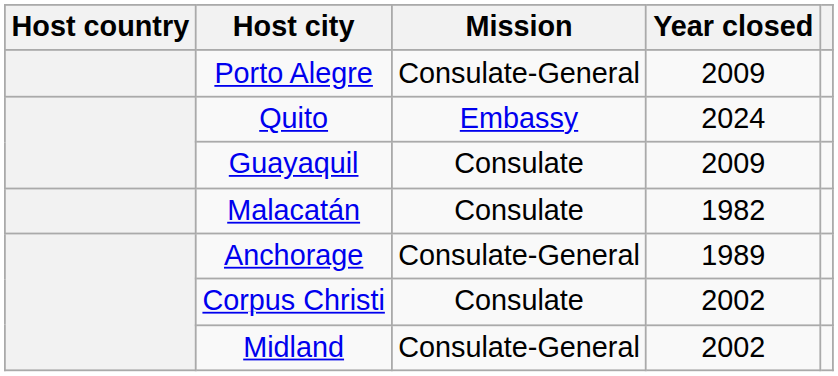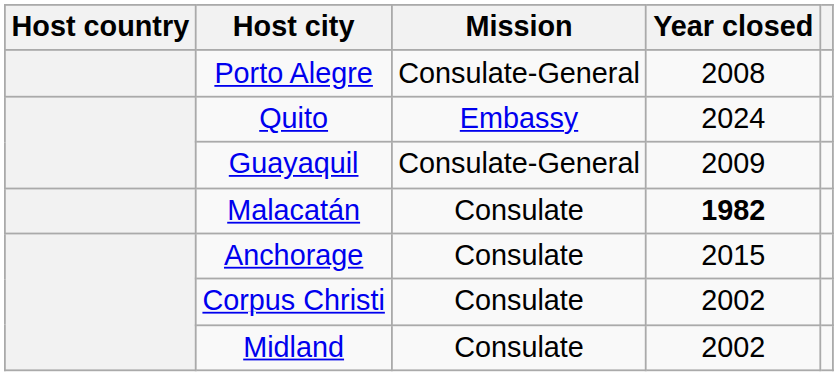 <table class="wikitable plainrowheaders" style="text-align:center;">
 <tr>
 <th scope="col">Host country</th>
 <th scope="col">Host city</th>
 <th scope="col">Mission</th>
 <th scope="col">Year closed</th>
 <th scope="col"></th>
 </tr>
 <tr>
 <th scope="row"></th>
 <td><a href='#'>Porto Alegre</a></td>
 <td>Consulate-General</td>
-<td>2009</td>
+<td>2008</td>
 <td></td>
 </tr>
 <tr>
 <th scope="row" rowspan="2"></th>
 <td><a href='#'>Quito</a></td>
 <td><a href='#'>Embassy</a></td>
 <td>2024</td>
 <td></td>
 </tr>
 <tr>
 <td><a href='#'>Guayaquil</a></td>
-<td>Consulate</td>
+<td>Consulate-General</td>
 <td>2009</td>
 <td></td>
 </tr>
 <tr>
 <th scope="row"></th>
 <td><a href='#'>Malacatán</a></td>
 <td>Consulate</td>
-<td>1982</td>
+<td><strong>1982</strong></td>
 <td></td>
 </tr>
 <tr>
 <th scope="row" rowspan="3"></th>
 <td><a href='#'>Anchorage</a></td>
-<td>Consulate-General</td>
-<td>1989</td>
+<td>Consulate</td>
+<td>2015</td>
 <td></td>
 </tr>
 <tr>
 <td><a href='#'>Corpus Christi</a></td>
 <td>Consulate</td>
 <td>2002</td>
 <td></td>
 </tr>
 <tr>
 <td><a href='#'>Midland</a></td>
-<td>Consulate-General</td>
+<td>Consulate</td>
 <td>2002</td>
 <td></td>
 </tr>
 </table>
